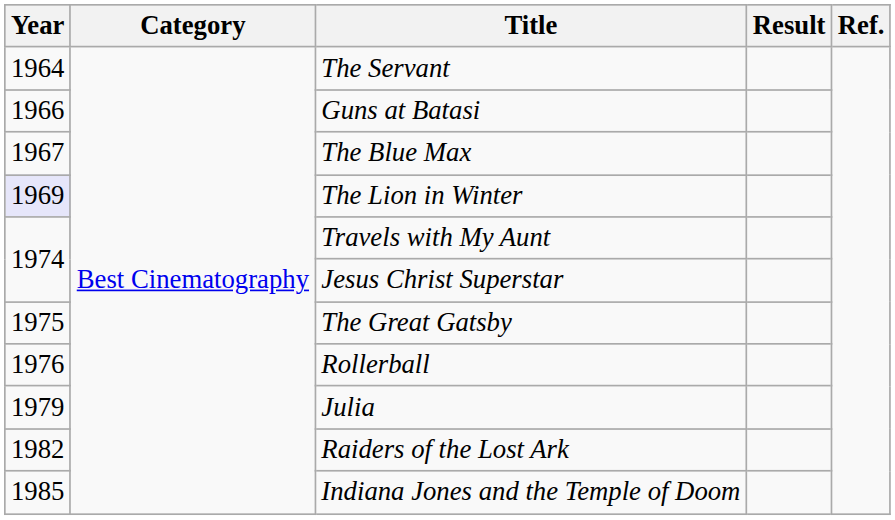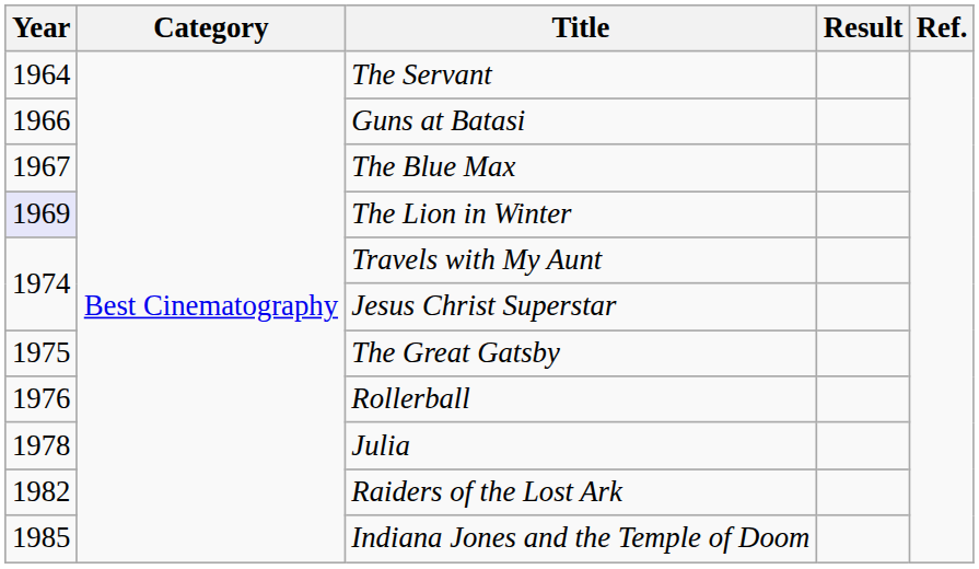 <table class="wikitable">
 <tr>
 <th>Year</th>
 <th>Category</th>
 <th>Title</th>
 <th>Result</th>
 <th>Ref.</th>
 </tr>
 <tr>
 <td>1964</td>
 <td rowspan=11><a href='#'>Best Cinematography</a></td>
 <td><em>The Servant</em></td>
 <td></td>
 <td rowspan=11></td>
 </tr>
 <tr>
 <td>1966</td>
 <td><em>Guns at Batasi</em></td>
 <td></td>
 </tr>
 <tr>
 <td>1967</td>
 <td><em>The Blue Max</em></td>
 <td></td>
 </tr>
 <tr>
 <td style="background: lavender;">1969</td>
 <td><em>The Lion in Winter</em></td>
 <td></td>
 </tr>
 <tr>
 <td rowspan=2>1974</td>
 <td><em>Travels with My Aunt</em></td>
 <td></td>
 </tr>
 <tr>
 <td><em>Jesus Christ Superstar</em></td>
 <td></td>
 </tr>
 <tr>
 <td>1975</td>
 <td><em>The Great Gatsby</em></td>
 <td></td>
 </tr>
 <tr>
 <td>1976</td>
 <td><em>Rollerball</em></td>
 <td></td>
 </tr>
 <tr>
-<td>1979</td>
+<td>1978</td>
 <td><em>Julia</em></td>
 <td></td>
 </tr>
 <tr>
 <td>1982</td>
 <td><em>Raiders of the Lost Ark</em></td>
 <td></td>
 </tr>
 <tr>
 <td>1985</td>
 <td><em>Indiana Jones and the Temple of Doom</em></td>
 <td></td>
 </tr>
 </table>
